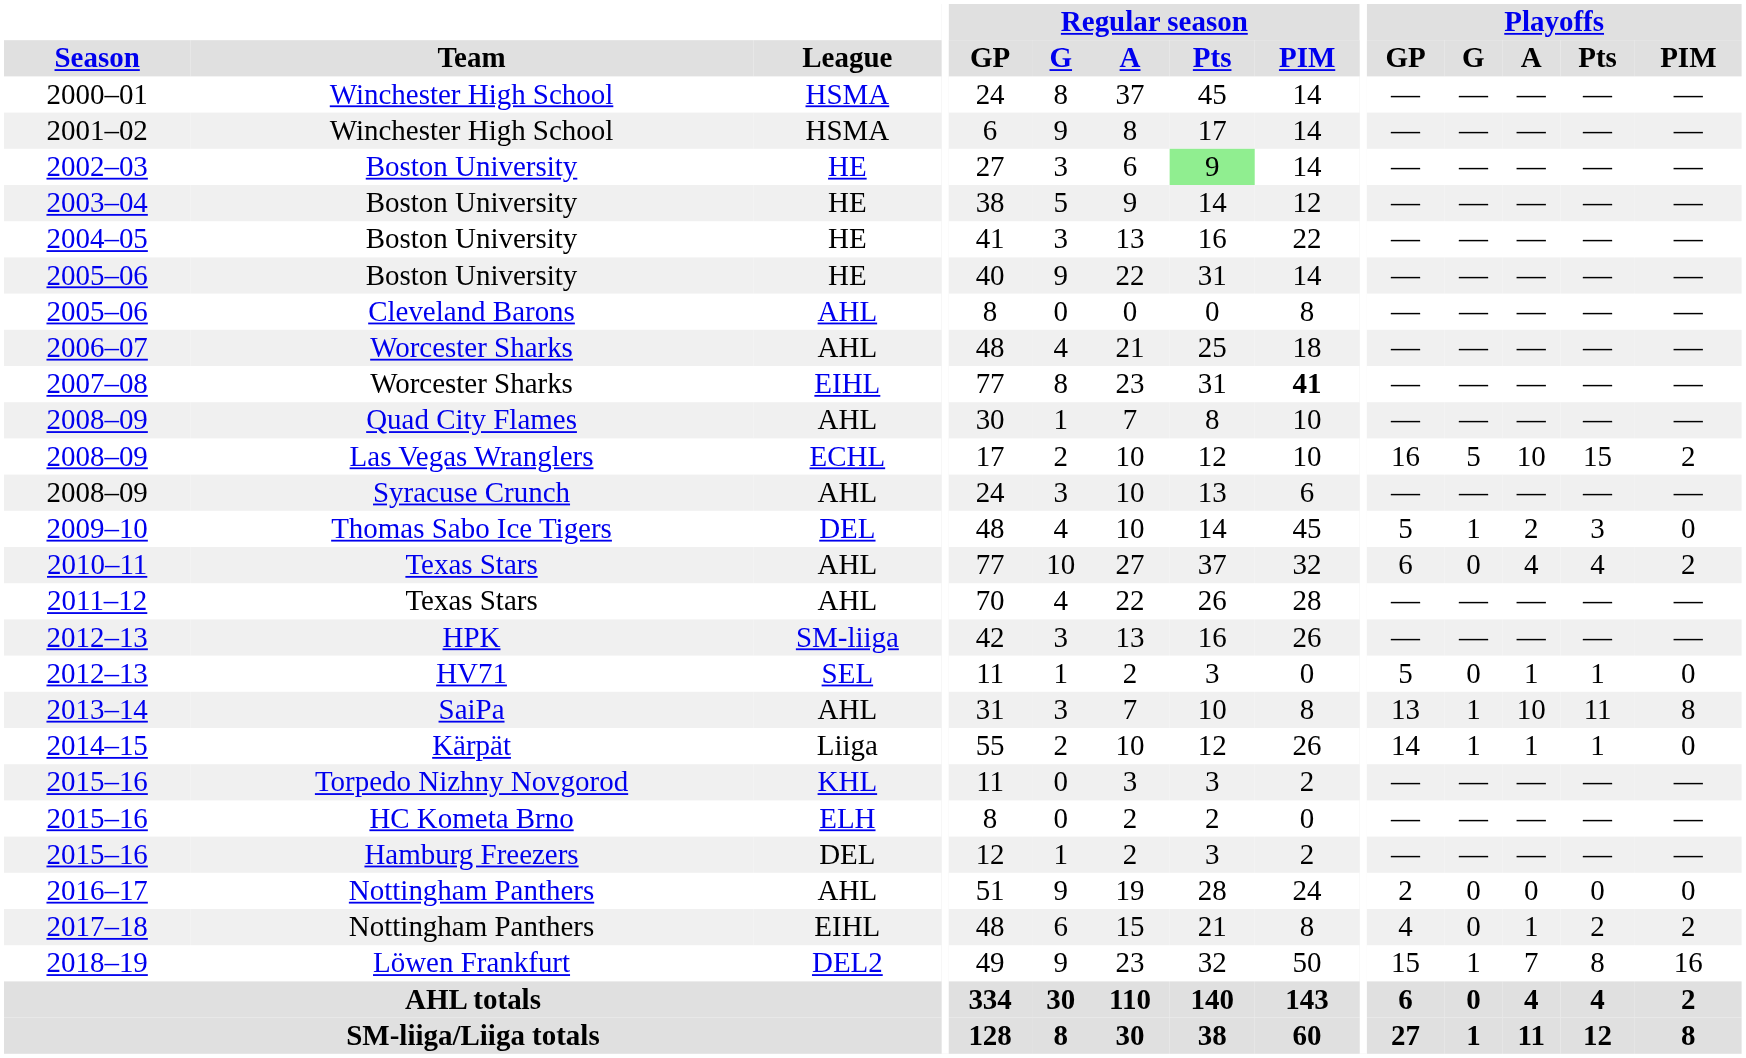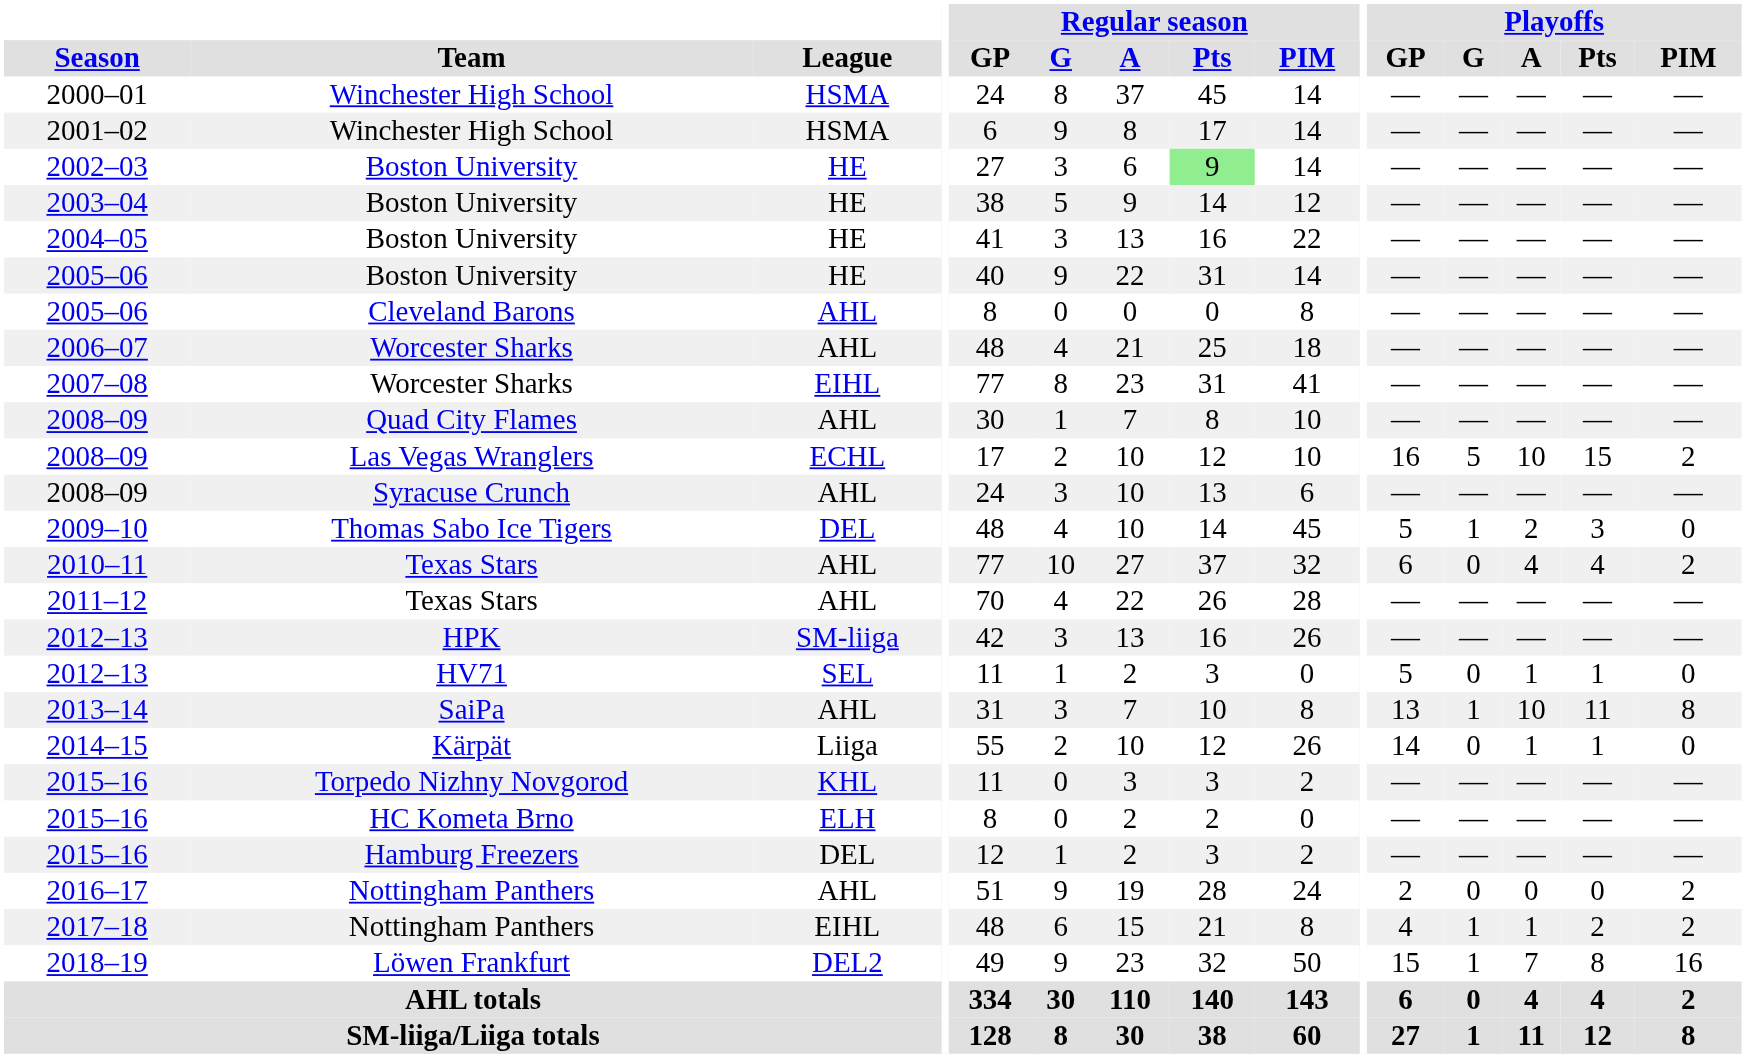 <table border="0" cellpadding="1" cellspacing="0" style="text-align:center; width:60em">
 <tr bgcolor="#e0e0e0">
 <th colspan="3" bgcolor="#ffffff"></th>
 <th rowspan="99" bgcolor="#ffffff"></th>
 <th colspan="5"><a href='#'>Regular season</a></th>
 <th rowspan="99" bgcolor="#ffffff"></th>
 <th colspan="5"><a href='#'>Playoffs</a></th>
 </tr>
 <tr bgcolor="#e0e0e0">
 <th><a href='#'>Season</a></th>
 <th>Team</th>
 <th>League</th>
 <th>GP</th>
 <th><a href='#'>G</a></th>
 <th><a href='#'>A</a></th>
 <th><a href='#'>Pts</a></th>
 <th><a href='#'>PIM</a></th>
 <th>GP</th>
 <th>G</th>
 <th>A</th>
 <th>Pts</th>
 <th>PIM</th>
 </tr>
 <tr>
 <td>2000–01</td>
 <td><a href='#'>Winchester High School</a></td>
 <td><a href='#'>HSMA</a></td>
 <td>24</td>
 <td>8</td>
 <td>37</td>
 <td>45</td>
 <td>14</td>
 <td>—</td>
 <td>—</td>
 <td>—</td>
 <td>—</td>
 <td>—</td>
 </tr>
 <tr bgcolor="#f0f0f0">
 <td>2001–02</td>
 <td>Winchester High School</td>
 <td>HSMA</td>
 <td>6</td>
 <td>9</td>
 <td>8</td>
 <td>17</td>
 <td>14</td>
 <td>—</td>
 <td>—</td>
 <td>—</td>
 <td>—</td>
 <td>—</td>
 </tr>
 <tr>
 <td><a href='#'>2002–03</a></td>
 <td><a href='#'>Boston University</a></td>
 <td><a href='#'>HE</a></td>
 <td>27</td>
 <td>3</td>
 <td>6</td>
 <td style="background: lightgreen;">9</td>
 <td>14</td>
 <td>—</td>
 <td>—</td>
 <td>—</td>
 <td>—</td>
 <td>—</td>
 </tr>
 <tr bgcolor="#f0f0f0">
 <td><a href='#'>2003–04</a></td>
 <td>Boston University</td>
 <td>HE</td>
 <td>38</td>
 <td>5</td>
 <td>9</td>
 <td>14</td>
 <td>12</td>
 <td>—</td>
 <td>—</td>
 <td>—</td>
 <td>—</td>
 <td>—</td>
 </tr>
 <tr>
 <td><a href='#'>2004–05</a></td>
 <td>Boston University</td>
 <td>HE</td>
 <td>41</td>
 <td>3</td>
 <td>13</td>
 <td>16</td>
 <td>22</td>
 <td>—</td>
 <td>—</td>
 <td>—</td>
 <td>—</td>
 <td>—</td>
 </tr>
 <tr bgcolor="#f0f0f0">
 <td><a href='#'>2005–06</a></td>
 <td>Boston University</td>
 <td>HE</td>
 <td>40</td>
 <td>9</td>
 <td>22</td>
 <td>31</td>
 <td>14</td>
 <td>—</td>
 <td>—</td>
 <td>—</td>
 <td>—</td>
 <td>—</td>
 </tr>
 <tr>
 <td><a href='#'>2005–06</a></td>
 <td><a href='#'>Cleveland Barons</a></td>
 <td><a href='#'>AHL</a></td>
 <td>8</td>
 <td>0</td>
 <td>0</td>
 <td>0</td>
 <td>8</td>
 <td>—</td>
 <td>—</td>
 <td>—</td>
 <td>—</td>
 <td>—</td>
 </tr>
 <tr bgcolor="#f0f0f0">
 <td><a href='#'>2006–07</a></td>
 <td><a href='#'>Worcester Sharks</a></td>
 <td>AHL</td>
 <td>48</td>
 <td>4</td>
 <td>21</td>
 <td>25</td>
 <td>18</td>
 <td>—</td>
 <td>—</td>
 <td>—</td>
 <td>—</td>
 <td>—</td>
 </tr>
 <tr>
 <td><a href='#'>2007–08</a></td>
 <td>Worcester Sharks</td>
 <td><a href='#'>EIHL</a></td>
 <td>77</td>
 <td>8</td>
 <td>23</td>
 <td>31</td>
-<td><strong>41</strong></td>
+<td>41</td>
 <td>—</td>
 <td>—</td>
 <td>—</td>
 <td>—</td>
 <td>—</td>
 </tr>
 <tr bgcolor="#f0f0f0">
 <td><a href='#'>2008–09</a></td>
 <td><a href='#'>Quad City Flames</a></td>
 <td>AHL</td>
 <td>30</td>
 <td>1</td>
 <td>7</td>
 <td>8</td>
 <td>10</td>
 <td>—</td>
 <td>—</td>
 <td>—</td>
 <td>—</td>
 <td>—</td>
 </tr>
 <tr>
 <td><a href='#'>2008–09</a></td>
 <td><a href='#'>Las Vegas Wranglers</a></td>
 <td><a href='#'>ECHL</a></td>
 <td>17</td>
 <td>2</td>
 <td>10</td>
 <td>12</td>
 <td>10</td>
 <td>16</td>
 <td>5</td>
 <td>10</td>
 <td>15</td>
 <td>2</td>
 </tr>
 <tr bgcolor="#f0f0f0">
 <td>2008–09</td>
 <td><a href='#'>Syracuse Crunch</a></td>
 <td>AHL</td>
 <td>24</td>
 <td>3</td>
 <td>10</td>
 <td>13</td>
 <td>6</td>
 <td>—</td>
 <td>—</td>
 <td>—</td>
 <td>—</td>
 <td>—</td>
 </tr>
 <tr>
 <td><a href='#'>2009–10</a></td>
 <td><a href='#'>Thomas Sabo Ice Tigers</a></td>
 <td><a href='#'>DEL</a></td>
 <td>48</td>
 <td>4</td>
 <td>10</td>
 <td>14</td>
 <td>45</td>
 <td>5</td>
 <td>1</td>
 <td>2</td>
 <td>3</td>
 <td>0</td>
 </tr>
 <tr bgcolor="#f0f0f0">
 <td><a href='#'>2010–11</a></td>
 <td><a href='#'>Texas Stars</a></td>
 <td>AHL</td>
 <td>77</td>
 <td>10</td>
 <td>27</td>
 <td>37</td>
 <td>32</td>
 <td>6</td>
 <td>0</td>
 <td>4</td>
 <td>4</td>
 <td>2</td>
 </tr>
 <tr>
 <td><a href='#'>2011–12</a></td>
 <td>Texas Stars</td>
 <td>AHL</td>
 <td>70</td>
 <td>4</td>
 <td>22</td>
 <td>26</td>
 <td>28</td>
 <td>—</td>
 <td>—</td>
 <td>—</td>
 <td>—</td>
 <td>—</td>
 </tr>
 <tr bgcolor="#f0f0f0">
 <td><a href='#'>2012–13</a></td>
 <td><a href='#'>HPK</a></td>
 <td><a href='#'>SM-liiga</a></td>
 <td>42</td>
 <td>3</td>
 <td>13</td>
 <td>16</td>
 <td>26</td>
 <td>—</td>
 <td>—</td>
 <td>—</td>
 <td>—</td>
 <td>—</td>
 </tr>
 <tr>
 <td><a href='#'>2012–13</a></td>
 <td><a href='#'>HV71</a></td>
 <td><a href='#'>SEL</a></td>
 <td>11</td>
 <td>1</td>
 <td>2</td>
 <td>3</td>
 <td>0</td>
 <td>5</td>
 <td>0</td>
 <td>1</td>
 <td>1</td>
 <td>0</td>
 </tr>
 <tr bgcolor="#f0f0f0">
 <td><a href='#'>2013–14</a></td>
 <td><a href='#'>SaiPa</a></td>
 <td>AHL</td>
 <td>31</td>
 <td>3</td>
 <td>7</td>
 <td>10</td>
 <td>8</td>
 <td>13</td>
 <td>1</td>
 <td>10</td>
 <td>11</td>
 <td>8</td>
 </tr>
 <tr>
 <td><a href='#'>2014–15</a></td>
 <td><a href='#'>Kärpät</a></td>
 <td>Liiga</td>
 <td>55</td>
 <td>2</td>
 <td>10</td>
 <td>12</td>
 <td>26</td>
 <td>14</td>
-<td>1</td>
+<td>0</td>
 <td>1</td>
 <td>1</td>
 <td>0</td>
 </tr>
 <tr bgcolor="#f0f0f0">
 <td><a href='#'>2015–16</a></td>
 <td><a href='#'>Torpedo Nizhny Novgorod</a></td>
 <td><a href='#'>KHL</a></td>
 <td>11</td>
 <td>0</td>
 <td>3</td>
 <td>3</td>
 <td>2</td>
 <td>—</td>
 <td>—</td>
 <td>—</td>
 <td>—</td>
 <td>—</td>
 </tr>
 <tr>
 <td><a href='#'>2015–16</a></td>
 <td><a href='#'>HC Kometa Brno</a></td>
 <td><a href='#'>ELH</a></td>
 <td>8</td>
 <td>0</td>
 <td>2</td>
 <td>2</td>
 <td>0</td>
 <td>—</td>
 <td>—</td>
 <td>—</td>
 <td>—</td>
 <td>—</td>
 </tr>
 <tr bgcolor="#f0f0f0">
 <td><a href='#'>2015–16</a></td>
 <td><a href='#'>Hamburg Freezers</a></td>
 <td>DEL</td>
 <td>12</td>
 <td>1</td>
 <td>2</td>
 <td>3</td>
 <td>2</td>
 <td>—</td>
 <td>—</td>
 <td>—</td>
 <td>—</td>
 <td>—</td>
 </tr>
 <tr>
 <td><a href='#'>2016–17</a></td>
 <td><a href='#'>Nottingham Panthers</a></td>
 <td>AHL</td>
 <td>51</td>
 <td>9</td>
 <td>19</td>
 <td>28</td>
 <td>24</td>
 <td>2</td>
 <td>0</td>
 <td>0</td>
 <td>0</td>
-<td>0</td>
+<td>2</td>
 </tr>
 <tr bgcolor="#f0f0f0">
 <td><a href='#'>2017–18</a></td>
 <td>Nottingham Panthers</td>
 <td>EIHL</td>
 <td>48</td>
 <td>6</td>
 <td>15</td>
 <td>21</td>
 <td>8</td>
 <td>4</td>
-<td>0</td>
+<td>1</td>
 <td>1</td>
 <td>2</td>
 <td>2</td>
 </tr>
 <tr>
 <td><a href='#'>2018–19</a></td>
 <td><a href='#'>Löwen Frankfurt</a></td>
 <td><a href='#'>DEL2</a></td>
 <td>49</td>
 <td>9</td>
 <td>23</td>
 <td>32</td>
 <td>50</td>
 <td>15</td>
 <td>1</td>
 <td>7</td>
 <td>8</td>
 <td>16</td>
 </tr>
 <tr bgcolor="#e0e0e0">
 <th colspan="3">AHL totals</th>
 <th>334</th>
 <th>30</th>
 <th>110</th>
 <th>140</th>
 <th>143</th>
 <th>6</th>
 <th>0</th>
 <th>4</th>
 <th>4</th>
 <th>2</th>
 </tr>
 <tr bgcolor="#e0e0e0">
 <th colspan="3">SM-liiga/Liiga totals</th>
 <th>128</th>
 <th>8</th>
 <th>30</th>
 <th>38</th>
 <th>60</th>
 <th>27</th>
 <th>1</th>
 <th>11</th>
 <th>12</th>
 <th>8</th>
 </tr>
 </table>
